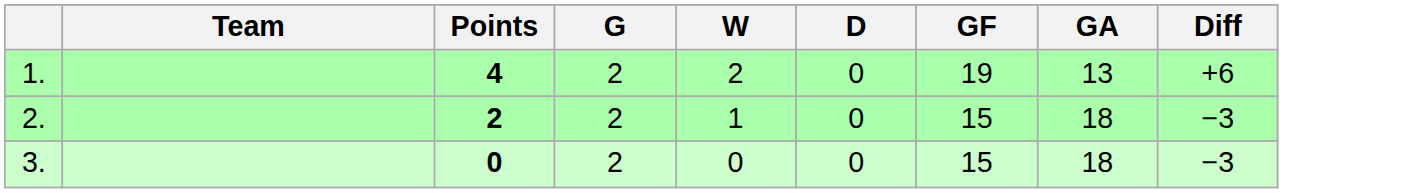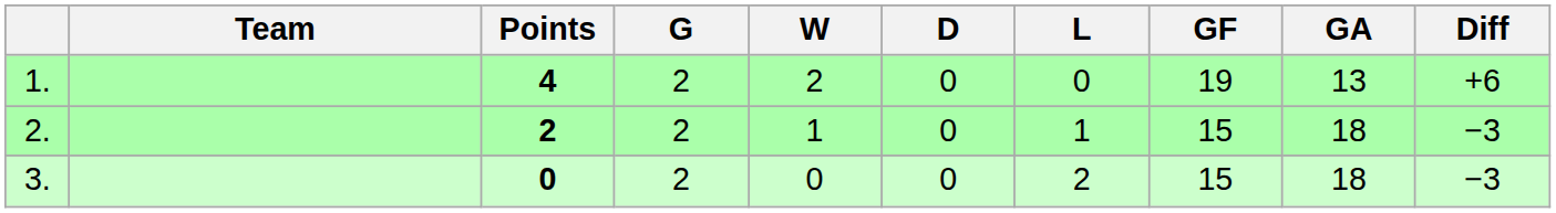 <table class=wikitable style="text-align:center">
 <tr bgcolor="#DCDCDC">
 <th width="25"></th>
 <th width="200">Team</th>
 <th width="60">Points</th>
 <th width="60">G</th>
 <th width="60">W</th>
 <th width="60">D</th>
+<th width="60">L</th>
 <th width="60">GF</th>
 <th width="60">GA</th>
 <th width="60">Diff</th>
 </tr>
 <tr bgcolor=#AAFFAA>
 <td>1.</td>
 <td align=left></td>
 <td><strong>4</strong></td>
 <td>2</td>
 <td>2</td>
+<td>0</td>
 <td>0</td>
 <td>19</td>
 <td>13</td>
 <td>+6</td>
 </tr>
 <tr bgcolor=#AAFFAA>
 <td>2.</td>
 <td align=left></td>
 <td><strong>2</strong></td>
 <td>2</td>
 <td>1</td>
 <td>0</td>
+<td>1</td>
 <td>15</td>
 <td>18</td>
 <td>−3</td>
 </tr>
 <tr bgcolor=#CCFFCC>
 <td>3.</td>
 <td align=left></td>
 <td><strong>0</strong></td>
 <td>2</td>
 <td>0</td>
 <td>0</td>
+<td>2</td>
 <td>15</td>
 <td>18</td>
 <td>−3</td>
 </tr>
 </table>
